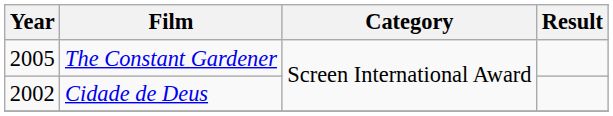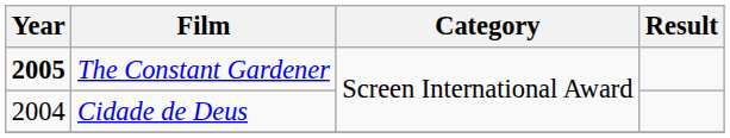 <table class="wikitable">
 <tr>
 <th>Year</th>
 <th>Film</th>
 <th>Category</th>
 <th>Result</th>
 </tr>
 <tr>
-<td>2005</td>
+<td><strong>2005</strong></td>
 <td><em><a href='#'>The Constant Gardener</a></em></td>
 <td rowspan="2">Screen International Award</td>
 <td></td>
 </tr>
 <tr>
-<td>2002</td>
+<td>2004</td>
 <td><em><a href='#'>Cidade de Deus</a></em></td>
 <td></td>
 </tr>
 <tr>
 </tr>
 </table>
